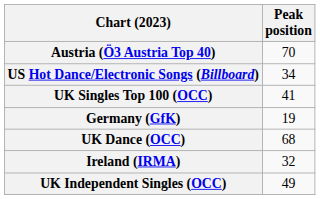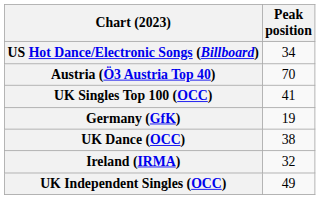 <table class="wikitable sortable plainrowheaders" style="text-align:center">
 <tr>
 <th scope="col">Chart (2023)</th>
 <th scope="col">Peak<br>position</th>
 </tr>
 <tr>
+<th scope="row">US <a href='#'>Hot Dance/Electronic Songs</a> (<em><a href='#'>Billboard</a></em>)</th>
+<td>34</td>
+</tr>
+<tr>
 <th scope="row">Austria (<a href='#'>Ö3 Austria Top 40</a>)</th>
 <td>70</td>
-</tr>
-<tr>
-<th scope="row">US <a href='#'>Hot Dance/Electronic Songs</a> (<em><a href='#'>Billboard</a></em>)</th>
-<td>34</td>
 </tr>
 <tr>
 <th scope="row">UK Singles Top 100 (<a href='#'>OCC</a>)</th>
 <td>41</td>
 </tr>
 <tr>
 <th scope="row">Germany (<a href='#'>GfK</a>)</th>
 <td>19</td>
 </tr>
 <tr>
 <th scope="row">UK Dance (<a href='#'>OCC</a>)</th>
-<td>68</td>
+<td>38</td>
 </tr>
 <tr>
 <th scope="row">Ireland (<a href='#'>IRMA</a>)</th>
 <td>32</td>
 </tr>
 <tr>
 <th scope="row">UK Independent Singles (<a href='#'>OCC</a>)</th>
 <td>49</td>
 </tr>
 </table>
